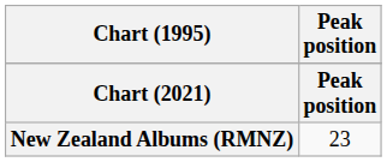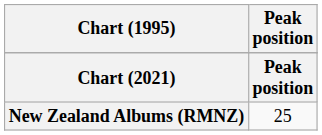 <table class="wikitable plainrowheaders">
 <tr>
 <th scope="col">Chart (1995)</th>
 <th scope="col">Peak<br>position</th>
 </tr>
 <tr>
 </tr>
 <tr>
 <th scope="col">Chart (2021)</th>
 <th scope="col">Peak<br>position</th>
 </tr>
 <tr>
 <th scope="row">New Zealand Albums (RMNZ)</th>
-<td align="center">23</td>
+<td align="center">25</td>
 </tr>
 </table>
